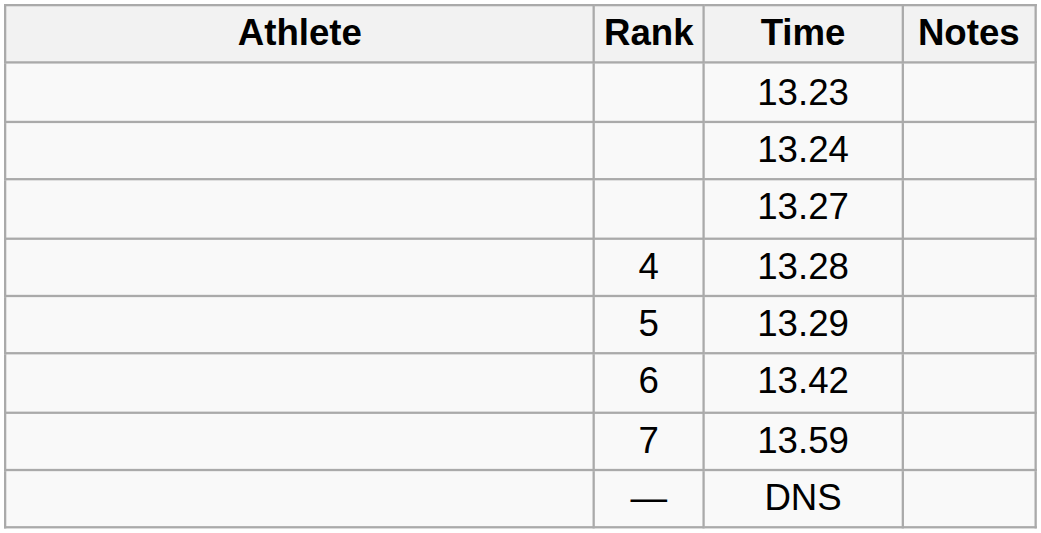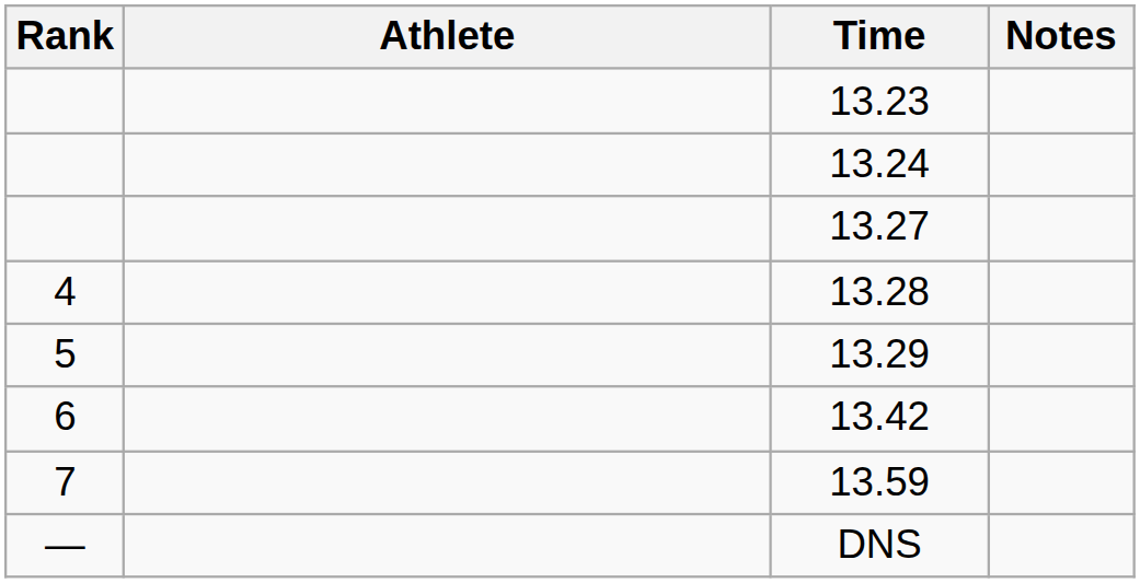 <table class="wikitable" style="text-align:center">
 <tr>
+<th width=40>Rank</th>
 <th width=250>Athlete</th>
-<th width=40>Rank</th>
 <th width=80>Time</th>
 <th width=50>Notes</th>
 </tr>
 <tr>
+<td></td>
 <td align=left></td>
-<td></td>
 <td>13.23</td>
 <td></td>
 </tr>
 <tr>
+<td></td>
 <td align=left></td>
-<td></td>
 <td>13.24</td>
 <td></td>
 </tr>
 <tr>
+<td></td>
 <td align=left></td>
-<td></td>
 <td>13.27</td>
 <td></td>
 </tr>
 <tr>
+<td>4</td>
 <td align=left></td>
-<td>4</td>
 <td>13.28</td>
 <td></td>
 </tr>
 <tr>
+<td>5</td>
 <td align=left></td>
-<td>5</td>
 <td>13.29</td>
 <td></td>
 </tr>
 <tr>
+<td>6</td>
 <td align=left></td>
-<td>6</td>
 <td>13.42</td>
 <td></td>
 </tr>
 <tr>
+<td>7</td>
 <td align=left></td>
-<td>7</td>
 <td>13.59</td>
 <td></td>
 </tr>
 <tr>
+<td>—</td>
 <td align=left></td>
-<td>—</td>
 <td>DNS</td>
 <td></td>
 </tr>
 </table>
